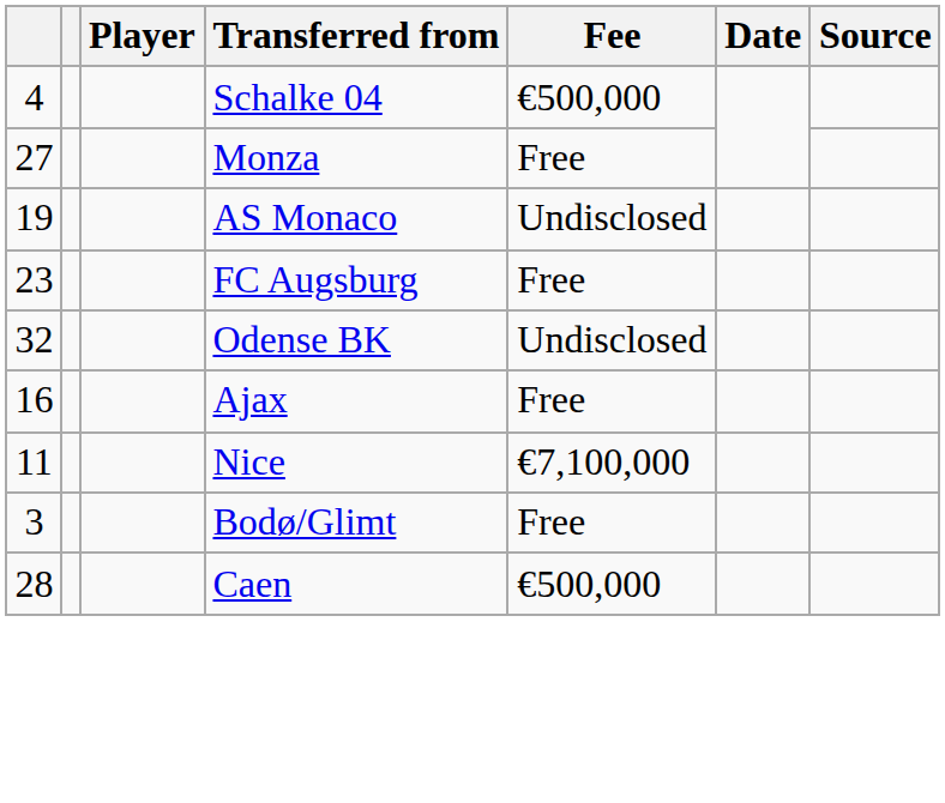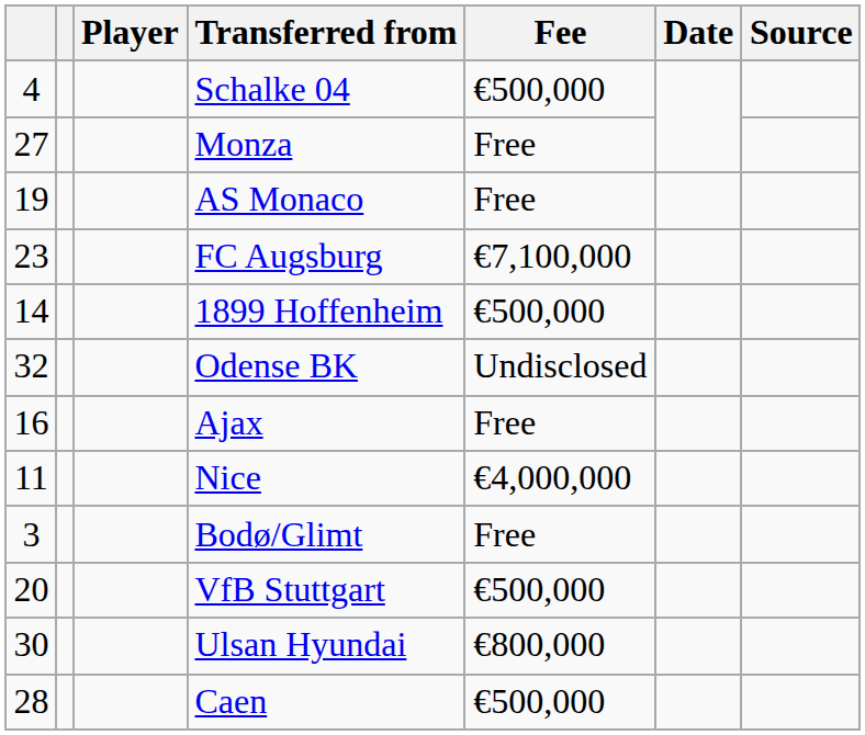 <table class="wikitable plainrowheaders sortable">
 <tr>
 <th></th>
 <th></th>
 <th scope=col><strong>Player</strong></th>
 <th><strong>Transferred from</strong></th>
 <th !scope=col; style="width: 65px;"><strong>Fee</strong></th>
 <th scope=col><strong>Date</strong></th>
 <th scope=col><strong>Source</strong></th>
 </tr>
 <tr>
 <td align=center>4</td>
 <td align=center></td>
 <td></td>
 <td> <a href='#'>Schalke 04</a></td>
 <td>€500,000</td>
 <td rowspan=2></td>
 <td></td>
 </tr>
 <tr>
 <td align=center>27</td>
 <td align=center></td>
 <td></td>
 <td> <a href='#'>Monza</a></td>
 <td>Free</td>
 <td></td>
 </tr>
 <tr>
 <td align=center>19</td>
 <td align=center></td>
 <td></td>
 <td> <a href='#'>AS Monaco</a></td>
-<td>Undisclosed</td>
+<td>Free</td>
 <td></td>
 <td></td>
 </tr>
 <tr>
 <td align=center>23</td>
 <td align=center></td>
 <td></td>
 <td> <a href='#'>FC Augsburg</a></td>
-<td>Free</td>
+<td>€7,100,000</td>
+<td></td>
+<td></td>
+</tr>
+<tr>
+<td align=center>14</td>
+<td align=center></td>
+<td></td>
+<td> <a href='#'>1899 Hoffenheim</a></td>
+<td>€500,000</td>
 <td></td>
 <td></td>
 </tr>
 <tr>
 <td align=center>32</td>
 <td align=center></td>
 <td></td>
 <td> <a href='#'>Odense BK</a></td>
 <td>Undisclosed</td>
 <td></td>
 <td></td>
 </tr>
 <tr>
 <td align=center>16</td>
 <td align=center></td>
 <td></td>
 <td> <a href='#'>Ajax</a></td>
 <td>Free</td>
 <td></td>
 <td></td>
 </tr>
 <tr>
 <td align=center>11</td>
 <td align=center></td>
 <td></td>
 <td> <a href='#'>Nice</a></td>
-<td>€7,100,000</td>
+<td>€4,000,000</td>
 <td></td>
 <td></td>
 </tr>
 <tr>
 <td align=center>3</td>
 <td align=center></td>
 <td></td>
 <td> <a href='#'>Bodø/Glimt</a></td>
 <td>Free</td>
 <td></td>
 <td></td>
 </tr>
 <tr>
+<td align=center>20</td>
+<td align=center></td>
+<td></td>
+<td> <a href='#'>VfB Stuttgart</a></td>
+<td>€500,000</td>
+<td></td>
+<td></td>
+</tr>
+<tr>
+<td align=center>30</td>
+<td align=center></td>
+<td></td>
+<td> <a href='#'>Ulsan Hyundai</a></td>
+<td>€800,000</td>
+<td></td>
+<td></td>
+</tr>
+<tr>
 <td align=center>28</td>
 <td align=center></td>
 <td></td>
 <td> <a href='#'>Caen</a></td>
 <td>€500,000</td>
 <td></td>
 <td></td>
 </tr>
 </table>
